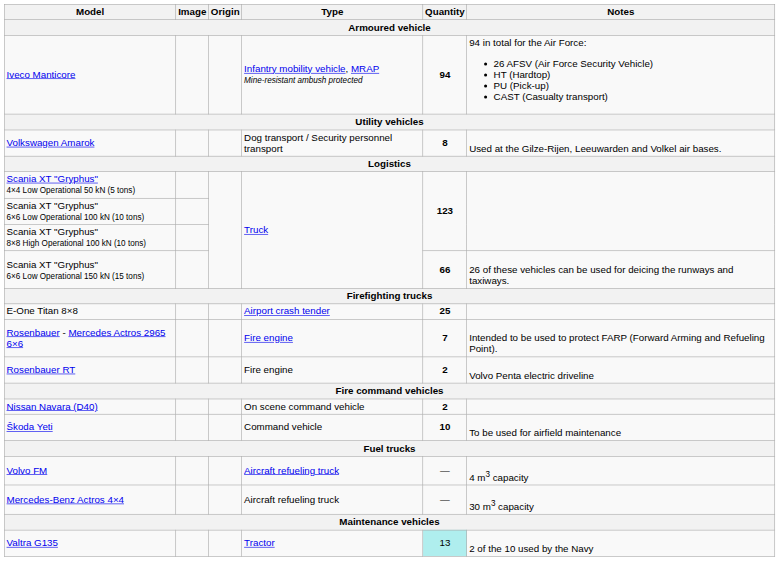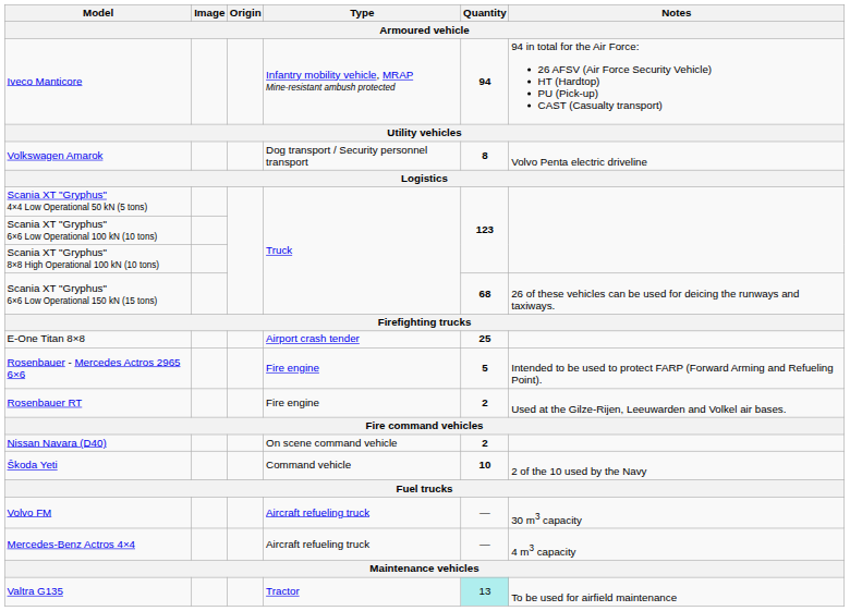 <table class="wikitable" style="width:100%;">
 <tr>
 <th>Model</th>
 <th>Image</th>
 <th>Origin</th>
 <th>Type</th>
 <th>Quantity</th>
 <th>Notes</th>
 </tr>
 <tr>
 <th colspan="6">Armoured vehicle</th>
 </tr>
 <tr>
 <td><a href='#'>Iveco Manticore</a></td>
 <td style="text-align: center;"></td>
 <td><small></small><br><small></small></td>
 <td><a href='#'>Infantry mobility vehicle</a>, <a href='#'>MRAP</a><br><em><small>Mine-resistant ambush protected</small></em></td>
 <td style="text-align: center;"><strong>94</strong></td>
 <td>94 in total for the Air Force:<br><ul><li>26  AFSV (Air Force Security Vehicle)</li><li>HT (Hardtop)</li><li>PU (Pick-up)</li><li>CAST (Casualty transport)</li></ul></td>
 </tr>
 <tr>
 <th colspan="6">Utility vehicles</th>
 </tr>
 <tr>
 <td><a href='#'>Volkswagen Amarok</a></td>
 <td style="text-align: center;"></td>
 <td><small></small></td>
 <td>Dog transport / Security personnel transport</td>
 <td style="text-align: center;"><strong>8</strong></td>
-<td><br>Used at the Gilze-Rijen, Leeuwarden and Volkel air bases.</td>
+<td><br>Volvo Penta electric driveline</td>
 </tr>
 <tr>
 <th colspan="6">Logistics</th>
 </tr>
 <tr>
 <td><a href='#'>Scania XT "Gryphus"</a><br><small>4×4 Low Operational 50 kN (5 tons)</small></td>
 <td style="text-align: center;"></td>
 <td rowspan="4"><small></small></td>
 <td rowspan="4"><a href='#'>Truck</a></td>
 <td rowspan="3" style="text-align: center;"><strong>123</strong></td>
 <td rowspan="3"></td>
 </tr>
 <tr>
 <td>Scania XT "Gryphus"<br><small>6×6 Low Operational 100 kN (10 tons)</small></td>
 <td style="text-align: center;"></td>
 </tr>
 <tr>
 <td>Scania XT "Gryphus"<br><small>8×8 High Operational 100 kN (10 tons)</small></td>
 <td style="text-align: center;"></td>
 </tr>
 <tr>
 <td>Scania XT "Gryphus"<br><small>6×6 Low Operational 150 kN (15 tons)</small> </td>
 <td style="text-align: center;"></td>
-<td style="text-align: center;"><strong>66</strong></td>
+<td style="text-align: center;"><strong>68</strong></td>
 <td><br>26 of these vehicles can be used for deicing the runways and taxiways.</td>
 </tr>
 <tr>
 <th colspan="6">Firefighting trucks</th>
 </tr>
 <tr>
 <td>E-One Titan 8×8</td>
 <td style="text-align: center;"></td>
 <td><small></small></td>
 <td><a href='#'>Airport crash tender</a></td>
 <td style="text-align: center;"><strong>25</strong></td>
 <td></td>
 </tr>
 <tr>
 <td><a href='#'>Rosenbauer</a> - <a href='#'>Mercedes Actros 2965 6×6</a></td>
 <td style="text-align: center;"></td>
 <td><small></small><br><small></small></td>
 <td><a href='#'>Fire engine</a></td>
-<td style="text-align: center;"><strong>7</strong></td>
+<td style="text-align: center;"><strong>5</strong></td>
 <td><br>Intended to be used to protect FARP (Forward Arming and Refueling Point).</td>
 </tr>
 <tr>
 <td><a href='#'>Rosenbauer RT</a></td>
 <td style="text-align: center;"></td>
 <td><small></small><br><small></small></td>
 <td>Fire engine</td>
 <td style="text-align: center;"><strong>2</strong></td>
-<td><br>Volvo Penta electric driveline</td>
+<td><br>Used at the Gilze-Rijen, Leeuwarden and Volkel air bases.</td>
 </tr>
 <tr>
 <th colspan="6">Fire command vehicles</th>
 </tr>
 <tr>
 <td><a href='#'>Nissan Navara (D40)</a></td>
 <td style="text-align: center;"></td>
 <td><small></small></td>
 <td>On scene command vehicle</td>
 <td style="text-align: center;"><strong>2</strong></td>
 <td></td>
 </tr>
 <tr>
 <td><a href='#'>Škoda Yeti</a></td>
 <td style="text-align: center;"></td>
 <td><small></small></td>
 <td>Command vehicle</td>
 <td style="text-align: center;"><strong>10</strong></td>
-<td><br>To be used for airfield maintenance</td>
+<td><br>2 of the 10 used by the Navy</td>
 </tr>
 <tr>
 <th colspan="6">Fuel trucks</th>
 </tr>
 <tr>
 <td><a href='#'>Volvo FM</a></td>
 <td style="text-align: center;"></td>
 <td><small></small></td>
 <td><a href='#'>Aircraft refueling truck</a></td>
 <td style="text-align: center;">—</td>
-<td><br>4 m<sup>3</sup> capacity</td>
+<td><br>30 m<sup>3</sup> capacity</td>
 </tr>
 <tr>
 <td><a href='#'>Mercedes-Benz Actros 4×4</a></td>
 <td style="text-align: center;"></td>
 <td><small></small><br><small></small></td>
 <td>Aircraft refueling truck</td>
 <td style="text-align: center;">—</td>
-<td><br>30 m<sup>3</sup> capacity</td>
+<td><br>4 m<sup>3</sup> capacity</td>
 </tr>
 <tr>
 <th colspan="6">Maintenance vehicles</th>
 </tr>
 <tr>
 <td><a href='#'>Valtra G135</a></td>
 <td style="text-align: center;"></td>
 <td></td>
 <td><a href='#'>Tractor</a></td>
 <td style="background: paleturquoise; text-align: center;">13</td>
-<td><br>2 of the 10 used by the Navy</td>
+<td><br>To be used for airfield maintenance</td>
 </tr>
 </table>
